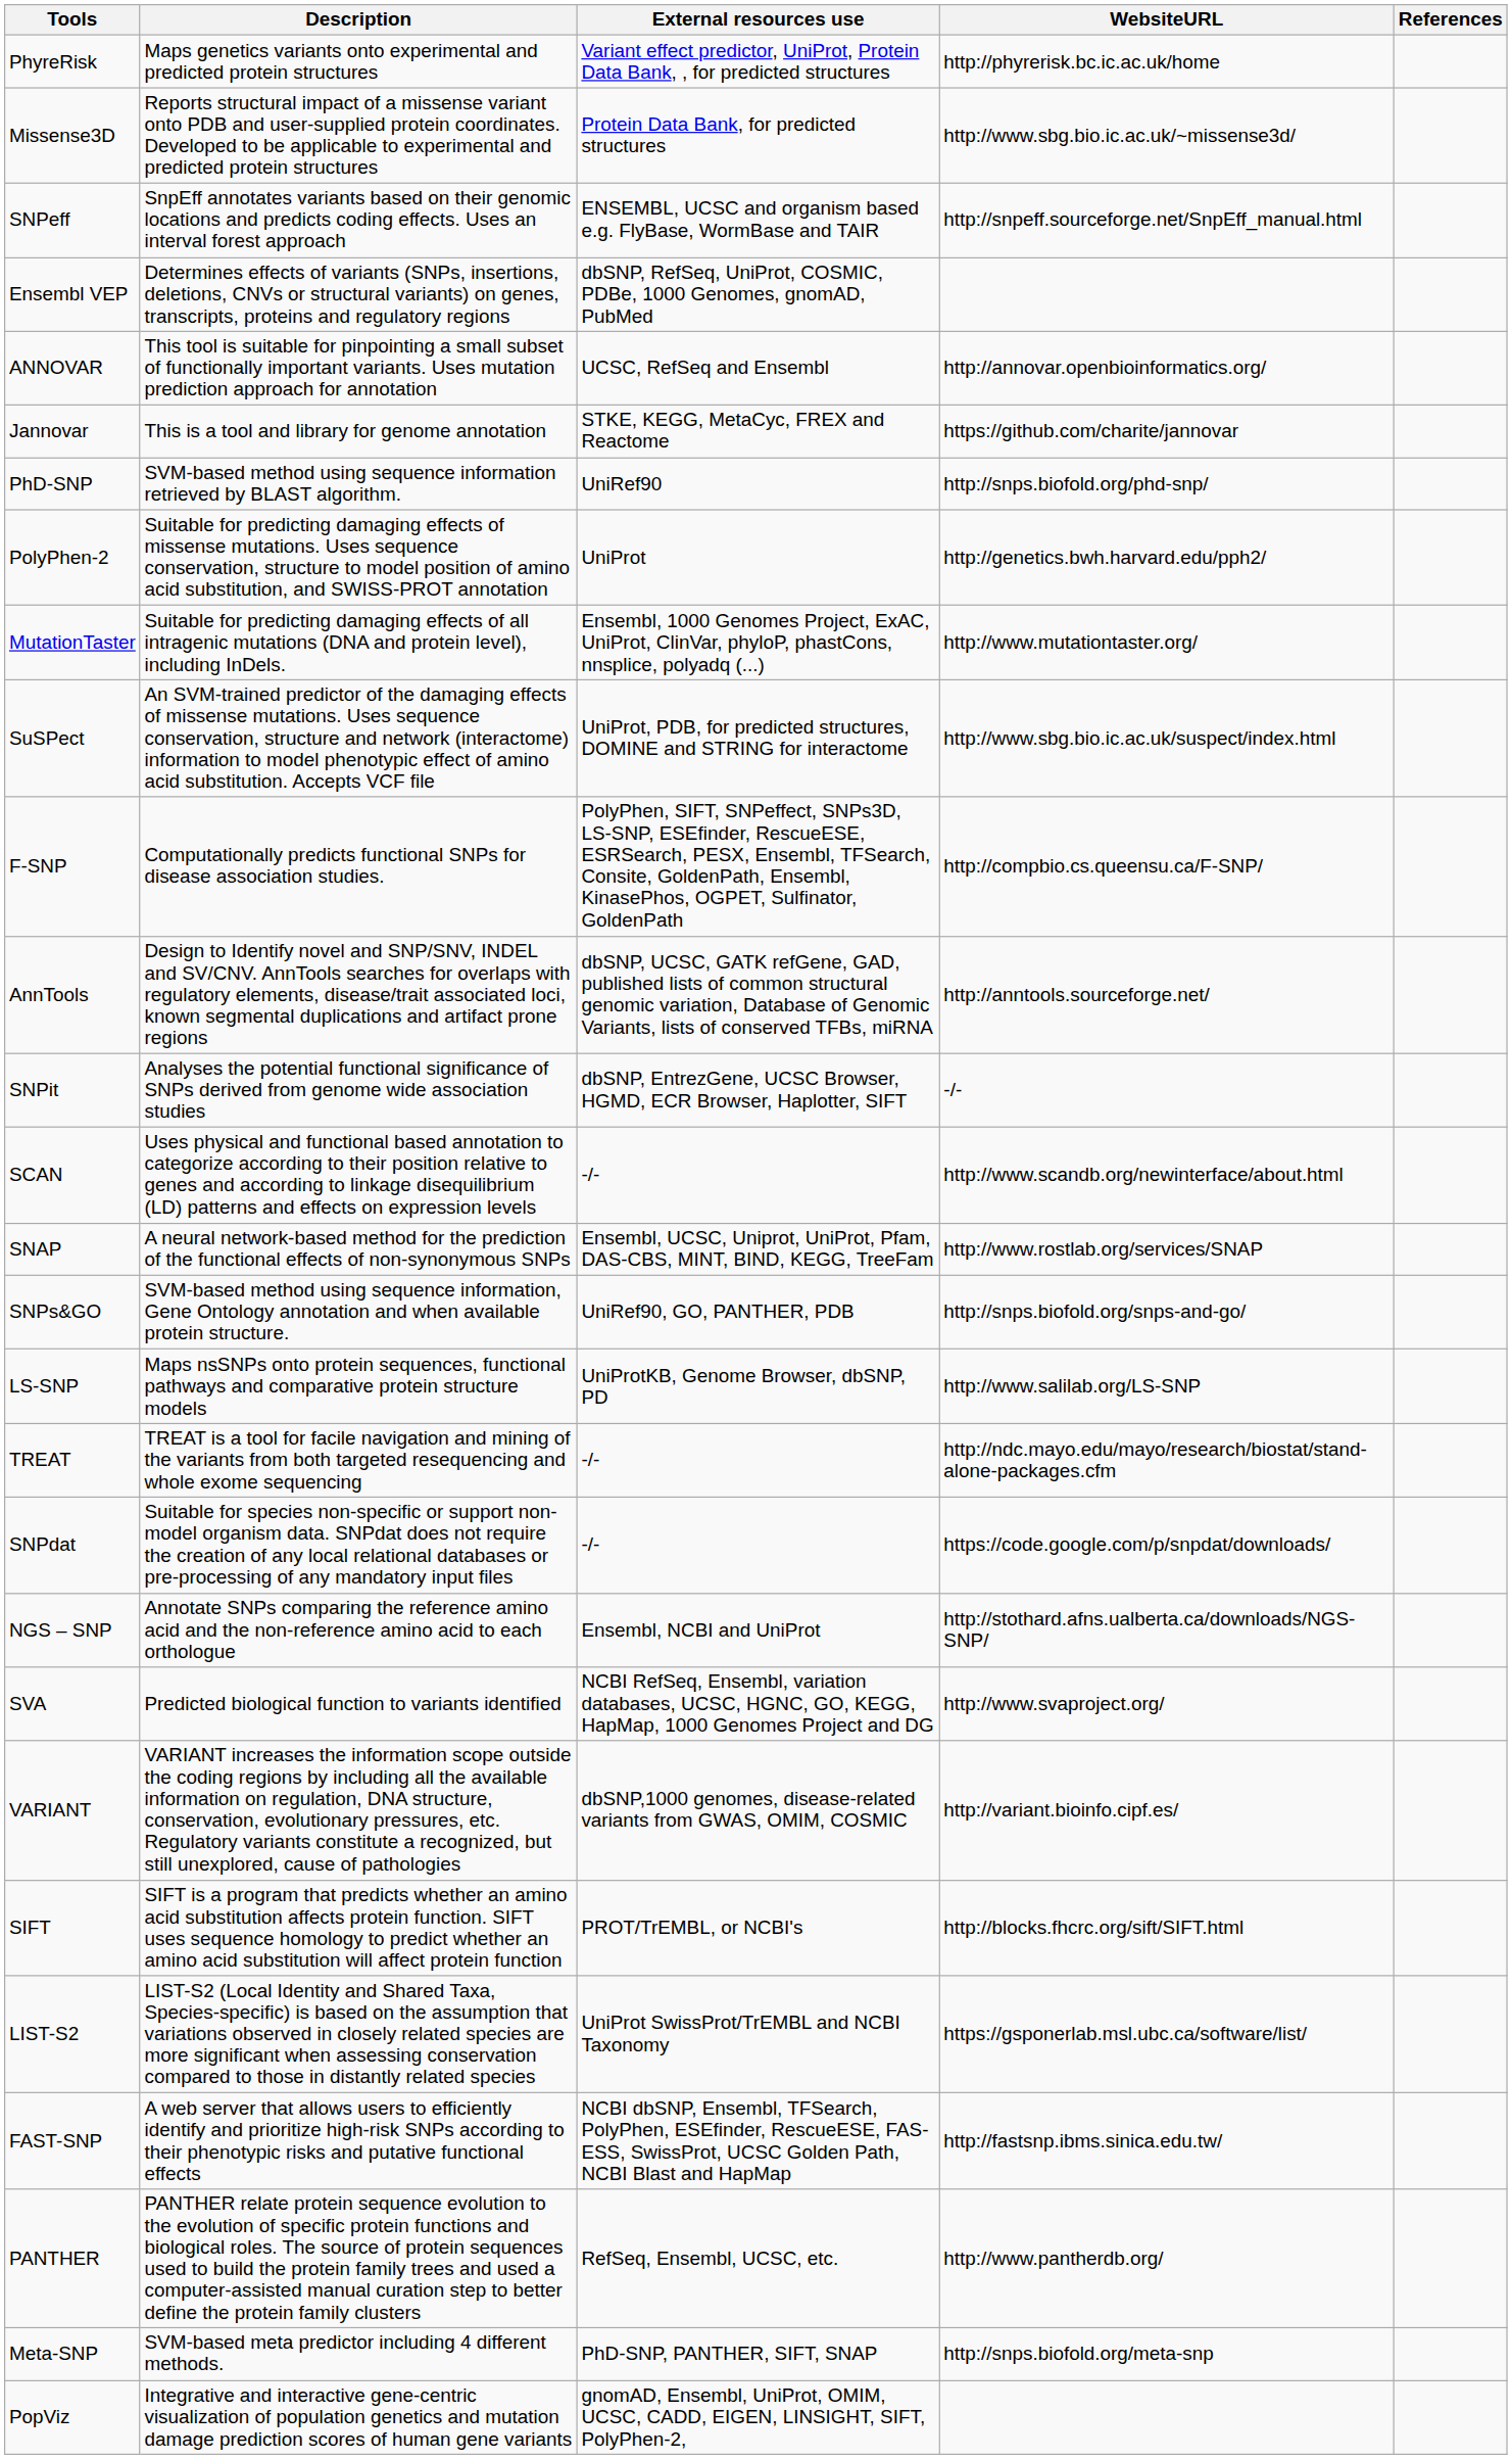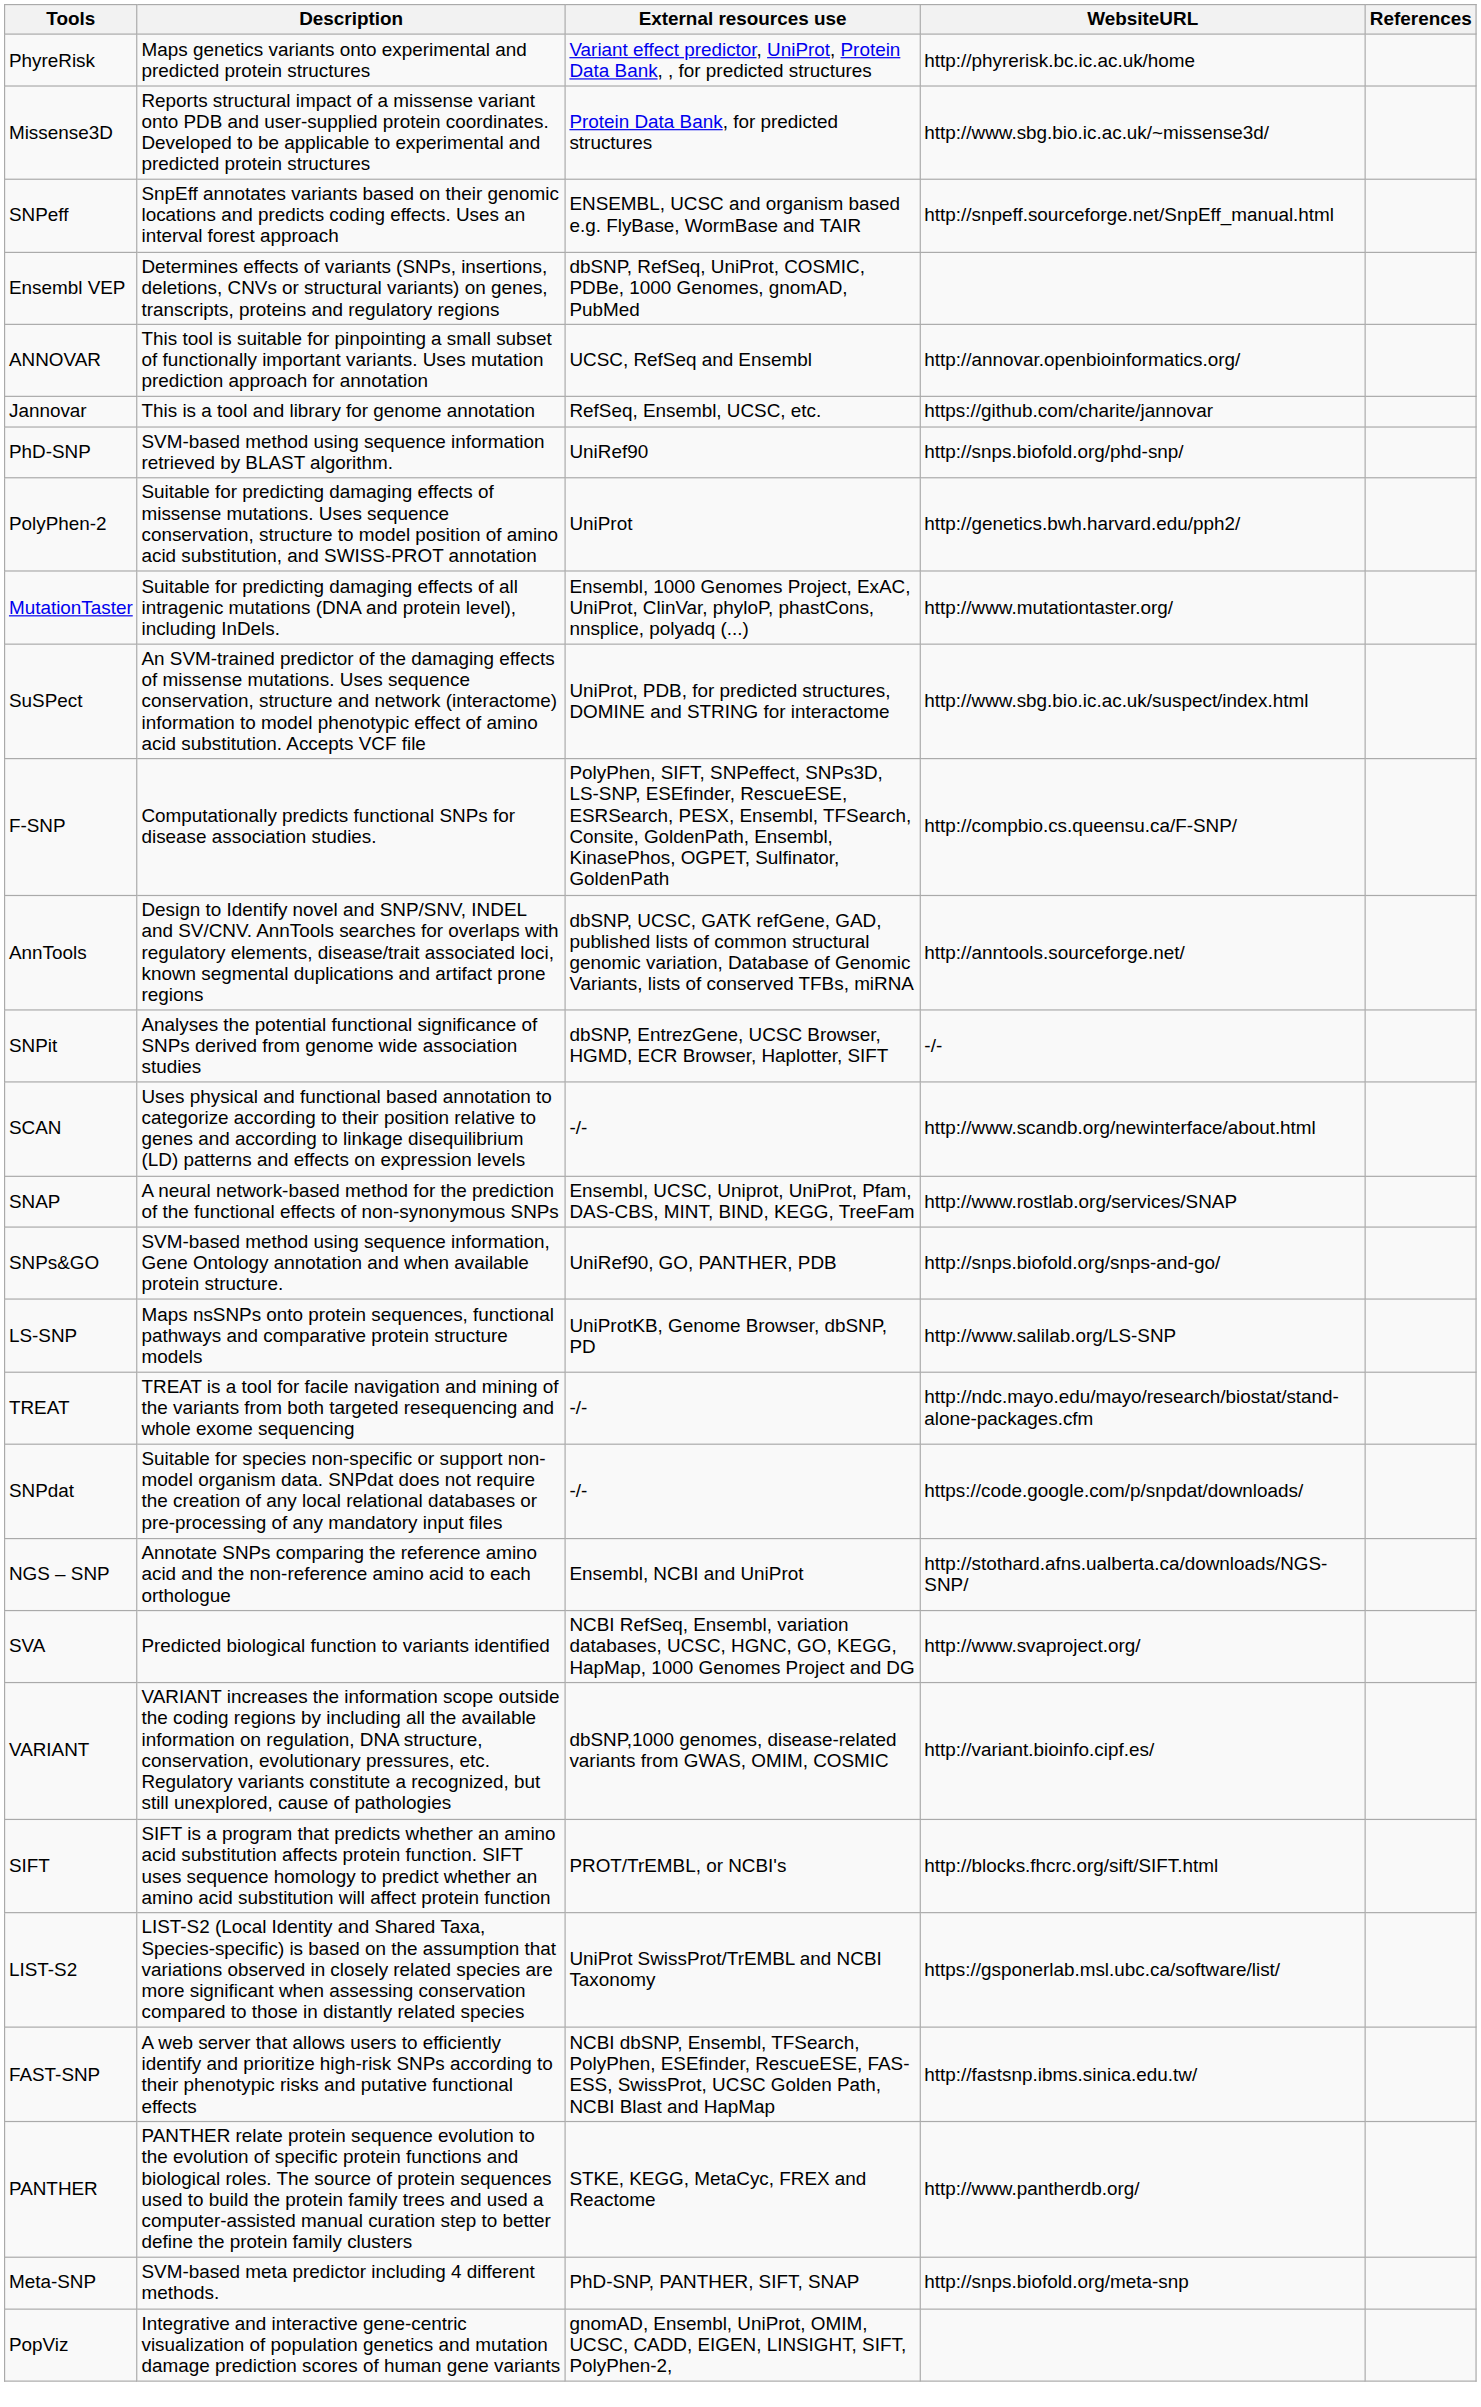 <table class="wikitable">
 <tr>
 <th>Tools</th>
 <th>Description</th>
 <th>External resources use</th>
 <th>WebsiteURL</th>
 <th>References</th>
 </tr>
 <tr>
 <td>PhyreRisk</td>
 <td>Maps genetics variants onto experimental and predicted protein structures</td>
 <td><a href='#'>Variant effect predictor</a>, <a href='#'>UniProt</a>, <a href='#'>Protein Data Bank</a>, ,  for predicted structures</td>
 <td>http://phyrerisk.bc.ic.ac.uk/home</td>
 <td><br></td>
 </tr>
 <tr>
 <td>Missense3D</td>
 <td>Reports structural impact of a missense variant onto PDB and user-supplied protein coordinates. Developed to be applicable to experimental and predicted protein structures</td>
 <td><a href='#'>Protein Data Bank</a>,  for predicted structures</td>
 <td>http://www.sbg.bio.ic.ac.uk/~missense3d/</td>
 <td><br></td>
 </tr>
 <tr>
 <td>SNPeff</td>
 <td>SnpEff annotates variants based on their genomic locations and predicts coding effects. Uses an interval forest approach</td>
 <td>ENSEMBL, UCSC and organism based e.g. FlyBase, WormBase and TAIR</td>
 <td>http://snpeff.sourceforge.net/SnpEff_manual.html</td>
 <td></td>
 </tr>
 <tr>
 <td>Ensembl VEP</td>
 <td>Determines effects of variants (SNPs, insertions, deletions, CNVs or structural variants) on genes, transcripts, proteins and regulatory regions</td>
 <td>dbSNP, RefSeq, UniProt, COSMIC, PDBe, 1000 Genomes, gnomAD, PubMed</td>
 <td></td>
 <td></td>
 </tr>
 <tr>
 <td>ANNOVAR</td>
 <td>This tool is suitable for pinpointing a small subset of functionally important variants. Uses mutation prediction approach for annotation</td>
 <td>UCSC, RefSeq and Ensembl</td>
 <td>http://annovar.openbioinformatics.org/</td>
 <td></td>
 </tr>
 <tr>
 <td>Jannovar</td>
 <td>This is a tool and library for genome annotation</td>
-<td>STKE, KEGG, MetaCyc, FREX and Reactome</td>
+<td>RefSeq, Ensembl, UCSC, etc.</td>
 <td>https://github.com/charite/jannovar</td>
 <td></td>
 </tr>
 <tr>
 <td>PhD-SNP</td>
 <td>SVM-based method using sequence information retrieved by BLAST algorithm.</td>
 <td>UniRef90</td>
 <td>http://snps.biofold.org/phd-snp/</td>
 <td></td>
 </tr>
 <tr>
 <td>PolyPhen-2</td>
 <td>Suitable for predicting damaging effects of missense mutations. Uses sequence conservation, structure to model position of amino acid substitution, and SWISS-PROT annotation</td>
 <td>UniProt</td>
 <td>http://genetics.bwh.harvard.edu/pph2/</td>
 <td></td>
 </tr>
 <tr>
 <td><a href='#'>MutationTaster</a></td>
 <td>Suitable for predicting damaging effects of all intragenic mutations (DNA and protein level), including InDels.</td>
 <td>Ensembl, 1000 Genomes Project, ExAC, UniProt, ClinVar, phyloP, phastCons, nnsplice, polyadq (...)</td>
 <td>http://www.mutationtaster.org/</td>
 <td></td>
 </tr>
 <tr>
 <td>SuSPect</td>
 <td>An SVM-trained predictor of the damaging effects of missense mutations. Uses sequence conservation, structure and network (interactome) information to model phenotypic effect of amino acid substitution. Accepts VCF file</td>
 <td>UniProt, PDB,  for predicted structures, DOMINE and STRING for interactome</td>
 <td>http://www.sbg.bio.ic.ac.uk/suspect/index.html</td>
 <td></td>
 </tr>
 <tr>
 <td>F-SNP</td>
 <td>Computationally predicts functional SNPs for disease association studies.</td>
 <td>PolyPhen, SIFT, SNPeffect, SNPs3D, LS-SNP, ESEfinder, RescueESE, ESRSearch, PESX, Ensembl, TFSearch, Consite, GoldenPath, Ensembl, KinasePhos, OGPET, Sulfinator, GoldenPath</td>
 <td>http://compbio.cs.queensu.ca/F-SNP/</td>
 <td></td>
 </tr>
 <tr>
 <td>AnnTools</td>
 <td>Design to Identify novel and SNP/SNV, INDEL and SV/CNV. AnnTools searches for overlaps with regulatory elements, disease/trait associated loci, known segmental duplications and artifact prone regions</td>
 <td>dbSNP, UCSC, GATK refGene, GAD, published lists of common structural genomic variation, Database of Genomic Variants, lists of conserved TFBs, miRNA</td>
 <td>http://anntools.sourceforge.net/</td>
 <td></td>
 </tr>
 <tr>
 <td>SNPit</td>
 <td>Analyses the potential functional significance of SNPs derived from genome wide association studies</td>
 <td>dbSNP, EntrezGene, UCSC Browser, HGMD, ECR Browser, Haplotter, SIFT</td>
 <td>-/-</td>
 <td></td>
 </tr>
 <tr>
 <td>SCAN</td>
 <td>Uses physical and functional based annotation to categorize according to their position relative to genes and according to linkage disequilibrium (LD) patterns and effects on expression levels</td>
 <td>-/-</td>
 <td>http://www.scandb.org/newinterface/about.html</td>
 <td></td>
 </tr>
 <tr>
 <td>SNAP</td>
 <td>A neural network-based method for the prediction of the functional effects of non-synonymous SNPs</td>
 <td>Ensembl, UCSC, Uniprot, UniProt, Pfam, DAS-CBS, MINT, BIND, KEGG, TreeFam</td>
 <td>http://www.rostlab.org/services/SNAP</td>
 <td></td>
 </tr>
 <tr>
 <td>SNPs&GO</td>
 <td>SVM-based method using sequence information, Gene Ontology annotation and when available protein structure.</td>
 <td>UniRef90, GO, PANTHER, PDB</td>
 <td>http://snps.biofold.org/snps-and-go/</td>
 <td></td>
 </tr>
 <tr>
 <td>LS-SNP</td>
 <td>Maps nsSNPs onto protein sequences, functional pathways and comparative protein structure models</td>
 <td>UniProtKB, Genome Browser, dbSNP, PD</td>
 <td>http://www.salilab.org/LS-SNP</td>
 <td></td>
 </tr>
 <tr>
 <td>TREAT</td>
 <td>TREAT is a tool for facile navigation and mining of the variants from both targeted resequencing and whole exome sequencing</td>
 <td>-/-</td>
 <td>http://ndc.mayo.edu/mayo/research/biostat/stand-alone-packages.cfm</td>
 <td></td>
 </tr>
 <tr>
 <td>SNPdat</td>
 <td>Suitable for species non-specific or support non-model organism data. SNPdat does not require the creation of any local relational databases or pre-processing of any mandatory input files</td>
 <td>-/-</td>
 <td>https://code.google.com/p/snpdat/downloads/</td>
 <td></td>
 </tr>
 <tr>
 <td>NGS – SNP</td>
 <td>Annotate SNPs comparing the reference amino acid and the non-reference amino acid to each orthologue</td>
 <td>Ensembl, NCBI and UniProt</td>
 <td>http://stothard.afns.ualberta.ca/downloads/NGS-SNP/</td>
 <td></td>
 </tr>
 <tr>
 <td>SVA</td>
 <td>Predicted biological function to variants identified</td>
 <td>NCBI RefSeq, Ensembl, variation databases, UCSC, HGNC, GO, KEGG, HapMap, 1000 Genomes Project and DG</td>
 <td>http://www.svaproject.org/</td>
 <td></td>
 </tr>
 <tr>
 <td>VARIANT</td>
 <td>VARIANT increases the information scope outside the coding regions by including all the available information on regulation, DNA structure, conservation, evolutionary pressures, etc. Regulatory variants constitute a recognized, but still unexplored, cause of pathologies</td>
 <td>dbSNP,1000 genomes, disease-related variants from GWAS, OMIM, COSMIC</td>
 <td>http://variant.bioinfo.cipf.es/</td>
 <td></td>
 </tr>
 <tr>
 <td>SIFT</td>
 <td>SIFT is a program that predicts whether an amino acid substitution affects protein function. SIFT uses sequence homology to predict whether an amino acid substitution will affect protein function</td>
 <td>PROT/TrEMBL, or NCBI's</td>
 <td>http://blocks.fhcrc.org/sift/SIFT.html</td>
 <td></td>
 </tr>
 <tr>
 <td>LIST-S2</td>
 <td>LIST-S2 (Local Identity and Shared Taxa, Species-specific) is based on the assumption that variations observed in closely related species are more significant when assessing conservation compared to those in distantly related species</td>
 <td>UniProt SwissProt/TrEMBL and NCBI Taxonomy</td>
 <td>https://gsponerlab.msl.ubc.ca/software/list/</td>
 <td></td>
 </tr>
 <tr>
 <td>FAST-SNP</td>
 <td>A web server that allows users to efficiently identify and prioritize high-risk SNPs according to their phenotypic risks and putative functional effects</td>
 <td>NCBI dbSNP, Ensembl, TFSearch, PolyPhen, ESEfinder, RescueESE, FAS-ESS, SwissProt, UCSC Golden Path, NCBI Blast and HapMap</td>
 <td>http://fastsnp.ibms.sinica.edu.tw/</td>
 <td></td>
 </tr>
 <tr>
 <td>PANTHER</td>
 <td>PANTHER relate protein sequence evolution to the evolution of specific protein functions and biological roles. The source of protein sequences used to build the protein family trees and used a computer-assisted manual curation step to better define the protein family clusters</td>
-<td>RefSeq, Ensembl, UCSC, etc.</td>
+<td>STKE, KEGG, MetaCyc, FREX and Reactome</td>
 <td>http://www.pantherdb.org/</td>
 <td></td>
 </tr>
 <tr>
 <td>Meta-SNP</td>
 <td>SVM-based meta predictor including 4 different methods.</td>
 <td>PhD-SNP, PANTHER, SIFT, SNAP</td>
 <td>http://snps.biofold.org/meta-snp</td>
 <td></td>
 </tr>
 <tr>
 <td>PopViz</td>
 <td>Integrative and interactive gene-centric visualization of population genetics and mutation damage prediction scores of human gene variants</td>
 <td>gnomAD, Ensembl, UniProt, OMIM, UCSC, CADD, EIGEN, LINSIGHT, SIFT, PolyPhen-2,</td>
 <td></td>
 <td></td>
 </tr>
 </table>
